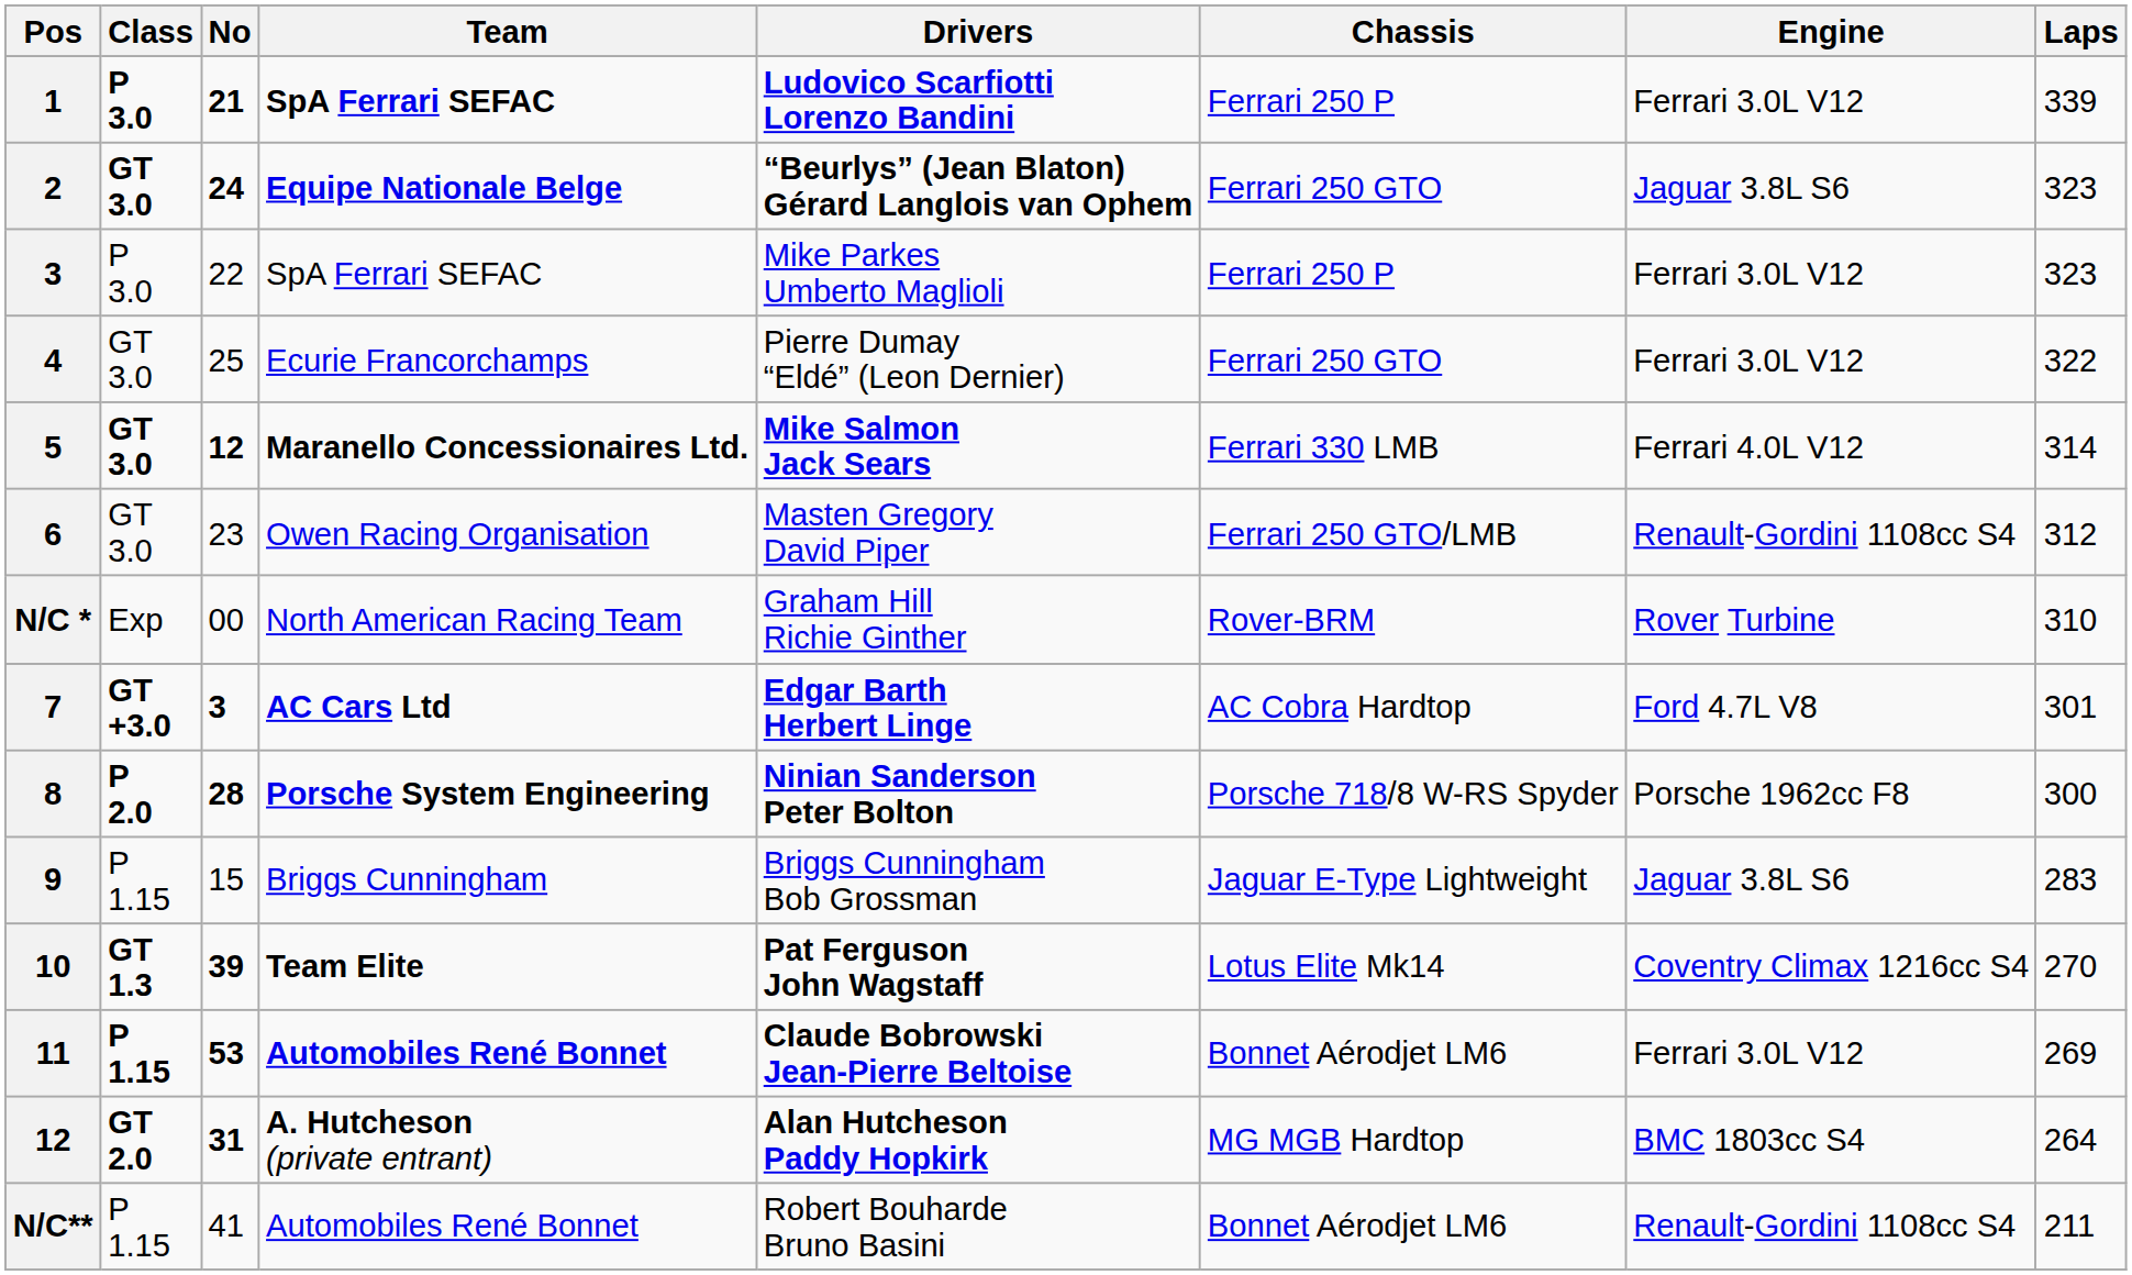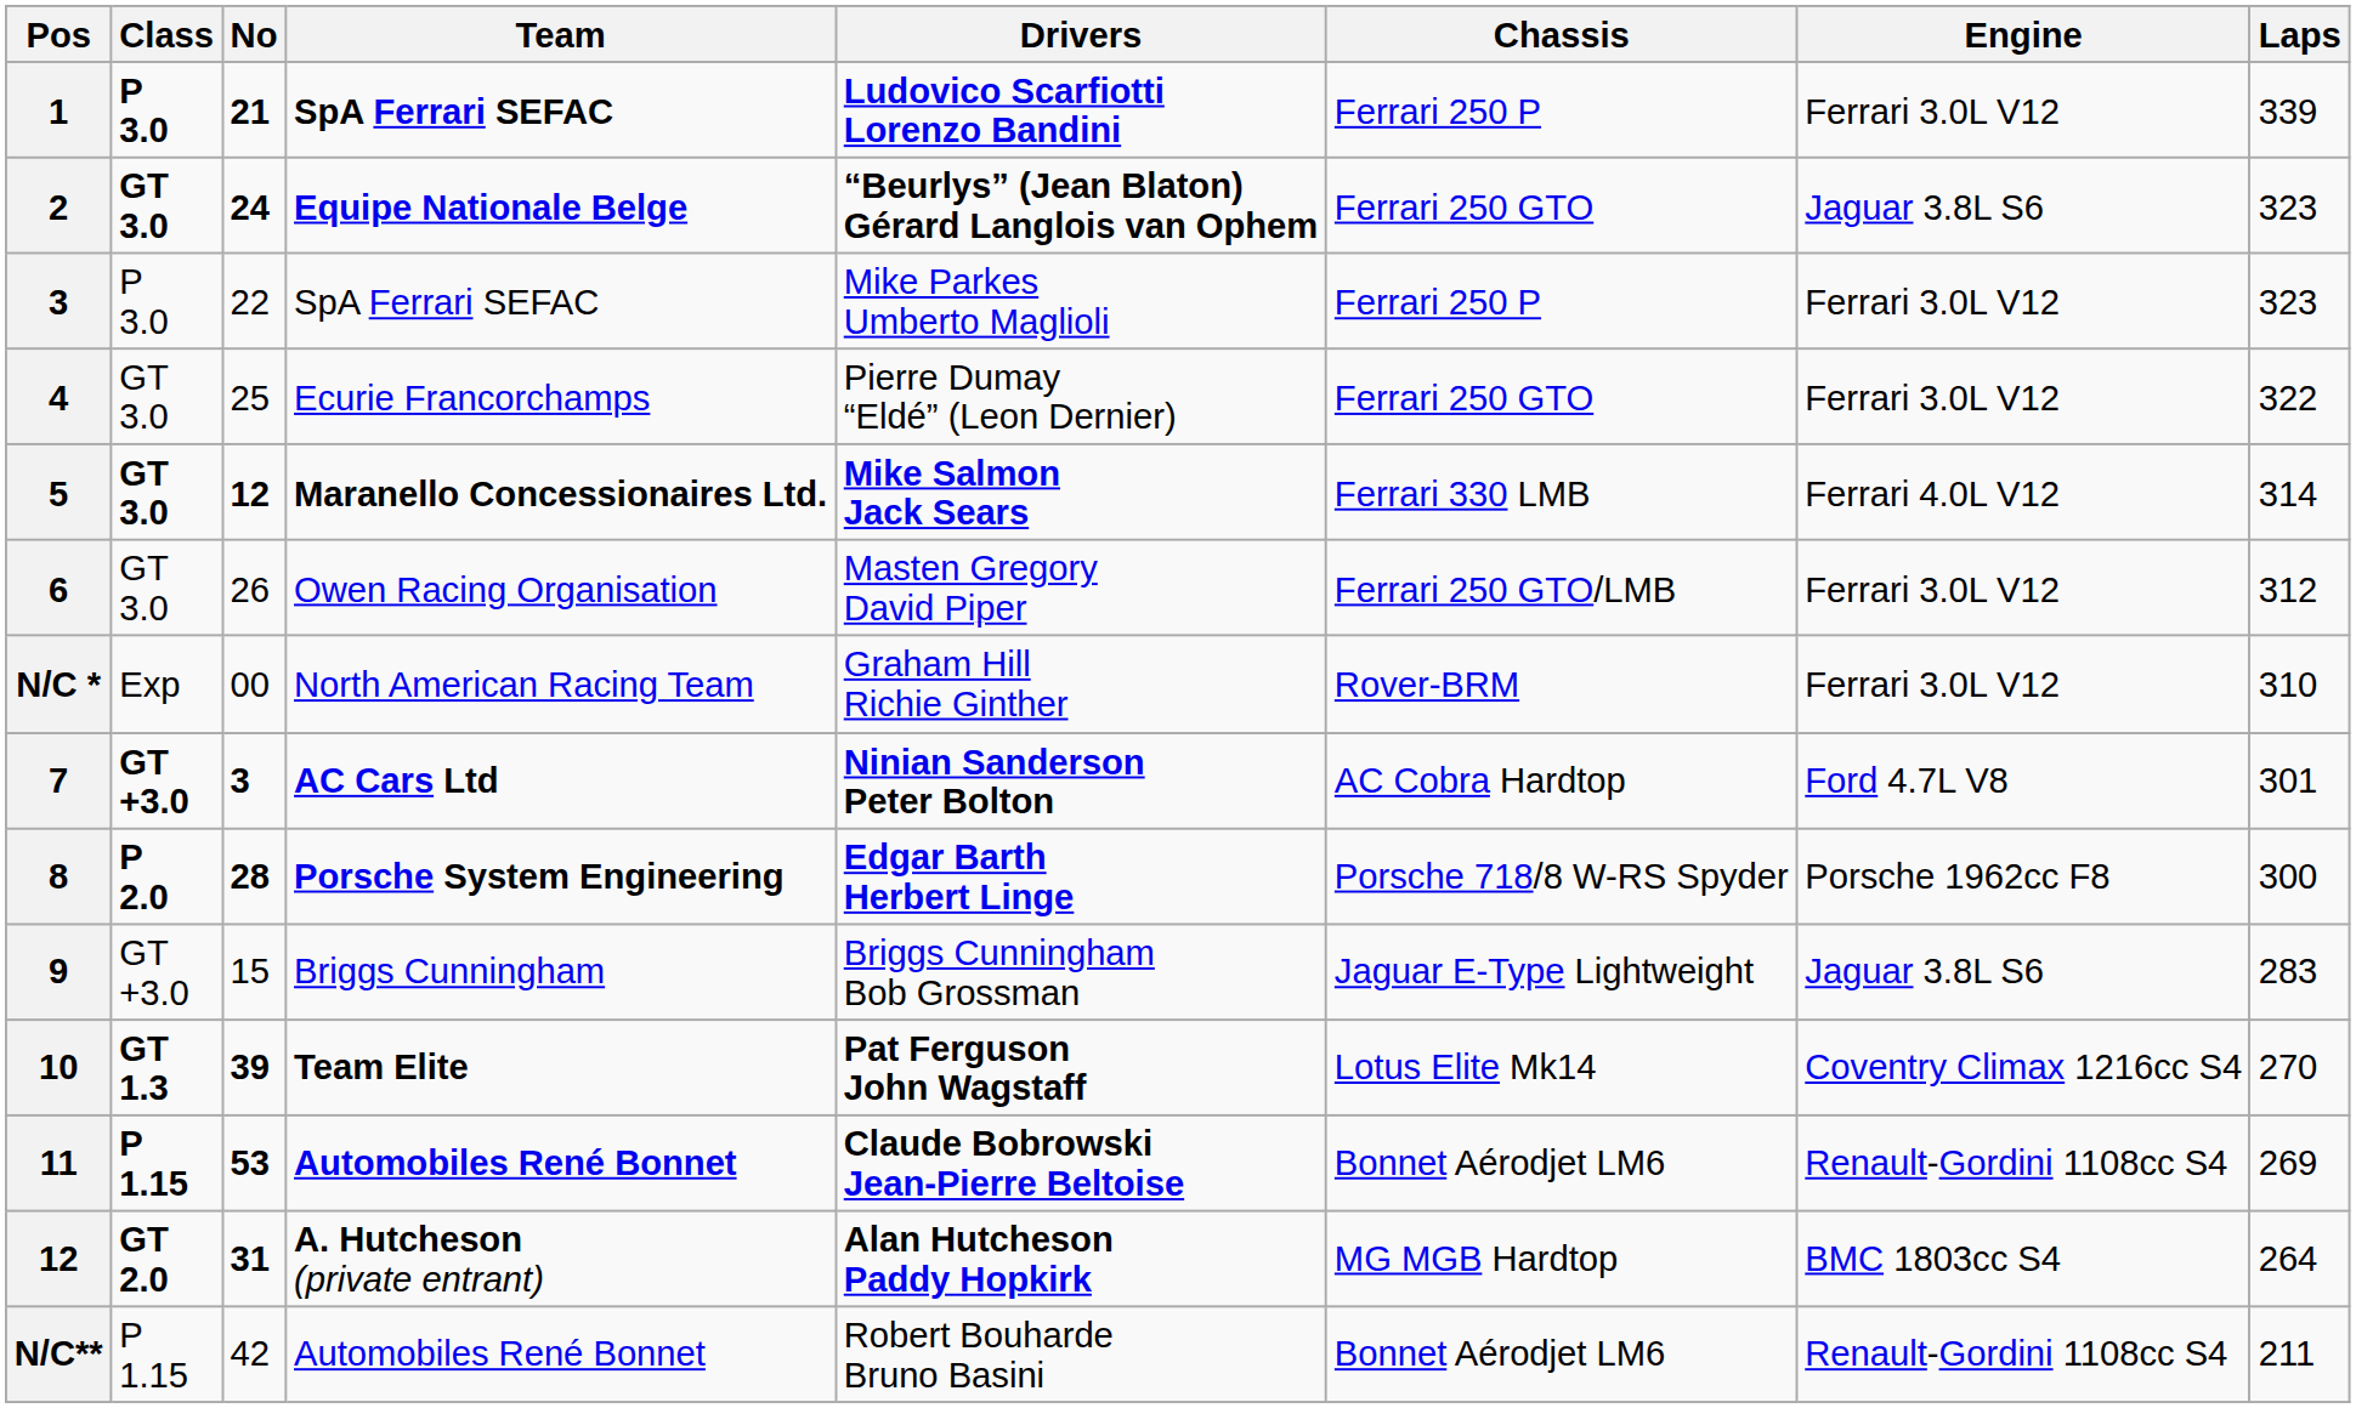 <table class="wikitable" style="font-size: 95%;">
 <tr>
 <th>Pos</th>
 <th>Class</th>
 <th>No</th>
 <th>Team</th>
 <th>Drivers</th>
 <th>Chassis</th>
 <th>Engine</th>
 <th>Laps</th>
 </tr>
 <tr>
 <th>1</th>
 <td><strong>P<br>3.0</strong></td>
 <td><strong>21</strong></td>
 <td> <strong>SpA <a href='#'>Ferrari</a> SEFAC</strong></td>
 <td> <strong><a href='#'>Ludovico Scarfiotti</a></strong><br> <strong><a href='#'>Lorenzo Bandini</a></strong></td>
 <td><a href='#'>Ferrari 250 P</a></td>
 <td>Ferrari 3.0L V12</td>
 <td>339</td>
 </tr>
 <tr>
 <th>2</th>
 <td><strong>GT<br>3.0</strong></td>
 <td><strong>24</strong></td>
 <td> <strong><a href='#'>Equipe Nationale Belge</a></strong></td>
 <td> <strong> “Beurlys” (Jean Blaton)</strong><br> <strong>Gérard Langlois van Ophem</strong></td>
 <td><a href='#'>Ferrari 250 GTO</a></td>
 <td><a href='#'>Jaguar</a> 3.8L S6</td>
 <td>323</td>
 </tr>
 <tr>
 <th>3</th>
 <td>P<br>3.0</td>
 <td>22</td>
 <td> SpA <a href='#'>Ferrari</a> SEFAC</td>
 <td> <a href='#'>Mike Parkes</a><br> <a href='#'>Umberto Maglioli</a></td>
 <td><a href='#'>Ferrari 250 P</a></td>
 <td>Ferrari 3.0L V12</td>
 <td>323</td>
 </tr>
 <tr>
 <th>4</th>
 <td>GT<br>3.0</td>
 <td>25</td>
 <td> <a href='#'>Ecurie Francorchamps</a></td>
 <td> Pierre Dumay<br> “Eldé” (Leon Dernier)</td>
 <td><a href='#'>Ferrari 250 GTO</a></td>
 <td>Ferrari 3.0L V12</td>
 <td>322</td>
 </tr>
 <tr>
 <th>5</th>
 <td><strong>GT<br>3.0</strong></td>
 <td><strong>12</strong></td>
 <td> <strong>Maranello Concessionaires Ltd.</strong></td>
 <td> <strong><a href='#'>Mike Salmon</a></strong><br> <strong><a href='#'>Jack Sears</a></strong></td>
 <td><a href='#'>Ferrari 330</a> LMB</td>
 <td>Ferrari 4.0L V12</td>
 <td>314</td>
 </tr>
 <tr>
 <th>6</th>
 <td>GT<br>3.0</td>
-<td>23</td>
+<td>26</td>
 <td> <a href='#'>Owen Racing Organisation</a></td>
 <td> <a href='#'>Masten Gregory</a><br> <a href='#'>David Piper</a></td>
 <td><a href='#'>Ferrari 250 GTO</a>/LMB</td>
-<td><a href='#'>Renault</a>-<a href='#'>Gordini</a> 1108cc S4</td>
+<td>Ferrari 3.0L V12</td>
 <td>312</td>
 </tr>
 <tr>
 <th>N/C *</th>
 <td>Exp</td>
 <td>00</td>
 <td> <a href='#'>North American Racing Team</a></td>
 <td> <a href='#'>Graham Hill</a><br> <a href='#'>Richie Ginther</a></td>
 <td><a href='#'>Rover-BRM</a></td>
-<td><a href='#'>Rover</a> <a href='#'>Turbine</a></td>
+<td>Ferrari 3.0L V12</td>
 <td>310</td>
 </tr>
 <tr>
 <th>7</th>
 <td><strong>GT<br>+3.0</strong></td>
 <td><strong>3</strong></td>
 <td> <strong><a href='#'>AC Cars</a> Ltd</strong></td>
-<td> <strong><a href='#'>Edgar Barth</a></strong><br> <strong><a href='#'>Herbert Linge</a></strong></td>
+<td> <strong><a href='#'>Ninian Sanderson</a></strong><br> <strong>Peter Bolton</strong></td>
 <td><a href='#'>AC Cobra</a> Hardtop</td>
 <td><a href='#'>Ford</a> 4.7L V8</td>
 <td>301</td>
 </tr>
 <tr>
 <th>8</th>
 <td><strong>P<br>2.0</strong></td>
 <td><strong>28</strong></td>
 <td> <strong><a href='#'>Porsche</a> System Engineering</strong></td>
-<td> <strong><a href='#'>Ninian Sanderson</a></strong><br> <strong>Peter Bolton</strong></td>
+<td> <strong><a href='#'>Edgar Barth</a></strong><br> <strong><a href='#'>Herbert Linge</a></strong></td>
 <td><a href='#'>Porsche 718</a>/8 W-RS Spyder</td>
 <td>Porsche 1962cc F8</td>
 <td>300</td>
 </tr>
 <tr>
 <th>9</th>
-<td>P<br>1.15</td>
+<td>GT<br>+3.0</td>
 <td>15</td>
 <td> <a href='#'>Briggs Cunningham</a></td>
 <td> <a href='#'>Briggs Cunningham</a><br> Bob Grossman</td>
 <td><a href='#'>Jaguar E-Type</a> Lightweight</td>
 <td><a href='#'>Jaguar</a> 3.8L S6</td>
 <td>283</td>
 </tr>
 <tr>
 <th>10</th>
 <td><strong>GT<br>1.3</strong></td>
 <td><strong>39</strong></td>
 <td> <strong>Team Elite</strong></td>
 <td> <strong>Pat Ferguson</strong><br> <strong>John Wagstaff</strong></td>
 <td><a href='#'>Lotus Elite</a> Mk14</td>
 <td><a href='#'>Coventry Climax</a> 1216cc S4</td>
 <td>270</td>
 </tr>
 <tr>
 <th>11</th>
 <td><strong>P<br>1.15</strong></td>
 <td><strong>53</strong></td>
 <td> <strong><a href='#'>Automobiles René Bonnet</a></strong></td>
 <td> <strong>Claude Bobrowski</strong><br> <strong><a href='#'>Jean-Pierre Beltoise</a></strong></td>
 <td><a href='#'>Bonnet</a> Aérodjet LM6</td>
-<td>Ferrari 3.0L V12</td>
+<td><a href='#'>Renault</a>-<a href='#'>Gordini</a> 1108cc S4</td>
 <td>269</td>
 </tr>
 <tr>
 <th>12</th>
 <td><strong>GT<br>2.0</strong></td>
 <td><strong>31</strong></td>
 <td> <strong>A. Hutcheson</strong><br><em>(private entrant)</em></td>
 <td> <strong>Alan Hutcheson</strong><br> <strong><a href='#'>Paddy Hopkirk</a></strong></td>
 <td><a href='#'>MG MGB</a> Hardtop</td>
 <td><a href='#'>BMC</a> 1803cc S4</td>
 <td>264</td>
 </tr>
 <tr>
 <th>N/C**</th>
 <td>P<br>1.15</td>
-<td>41</td>
+<td>42</td>
 <td> <a href='#'>Automobiles René Bonnet</a></td>
 <td> Robert Bouharde<br> Bruno Basini</td>
 <td><a href='#'>Bonnet</a> Aérodjet LM6</td>
 <td><a href='#'>Renault</a>-<a href='#'>Gordini</a> 1108cc S4</td>
 <td>211</td>
 </tr>
 </table>
